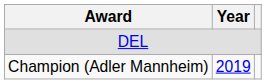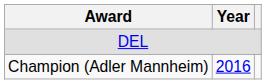 <table class="wikitable">
 <tr>
 <th>Award</th>
 <th>Year</th>
 <th></th>
 </tr>
 <tr ALIGN="center" bgcolor="#e0e0e0">
 <td colspan="3"><a href='#'>DEL</a></td>
 </tr>
 <tr>
 <td>Champion (Adler Mannheim)</td>
-<td><a href='#'>2019</a></td>
+<td><a href='#'>2016</a></td>
 <td></td>
 </tr>
 </table>
